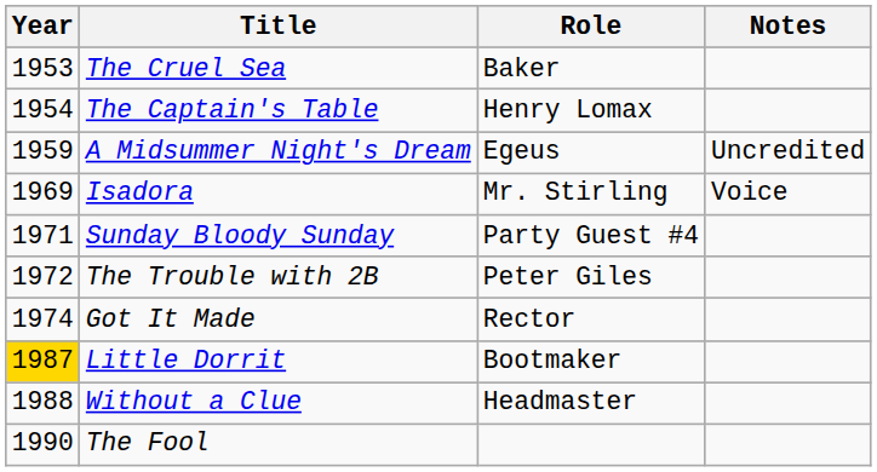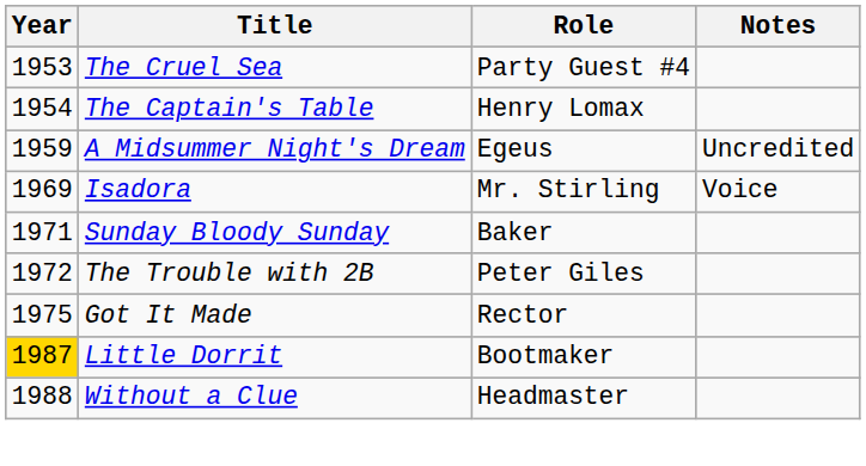 <table class="wikitable">
 <tr>
 <th>Year</th>
 <th>Title</th>
 <th>Role</th>
 <th>Notes</th>
 </tr>
 <tr>
 <td>1953</td>
 <td><em><a href='#'>The Cruel Sea</a></em></td>
-<td>Baker</td>
+<td>Party Guest #4</td>
 <td></td>
 </tr>
 <tr>
 <td>1954</td>
 <td><em><a href='#'>The Captain's Table</a></em></td>
 <td>Henry Lomax</td>
 <td></td>
 </tr>
 <tr>
 <td>1959</td>
 <td><em><a href='#'>A Midsummer Night's Dream</a></em></td>
 <td>Egeus</td>
 <td>Uncredited</td>
 </tr>
 <tr>
 <td>1969</td>
 <td><em><a href='#'>Isadora</a></em></td>
 <td>Mr. Stirling</td>
 <td>Voice</td>
 </tr>
 <tr>
 <td>1971</td>
 <td><em><a href='#'>Sunday Bloody Sunday</a></em></td>
-<td>Party Guest #4</td>
+<td>Baker</td>
 <td></td>
 </tr>
 <tr>
 <td>1972</td>
 <td><em>The Trouble with 2B</em></td>
 <td>Peter Giles</td>
 <td></td>
 </tr>
 <tr>
-<td>1974</td>
+<td>1975</td>
 <td><em>Got It Made</em></td>
 <td>Rector</td>
 <td></td>
 </tr>
 <tr>
 <td style="background: gold;">1987</td>
 <td><em><a href='#'>Little Dorrit</a></em></td>
 <td>Bootmaker</td>
 <td></td>
 </tr>
 <tr>
 <td>1988</td>
 <td><em><a href='#'>Without a Clue</a></em></td>
 <td>Headmaster</td>
 <td></td>
 </tr>
-<tr>
-<td>1990</td>
-<td><em>The Fool</em></td>
-<td></td>
-<td></td>
-</tr>
 </table>
